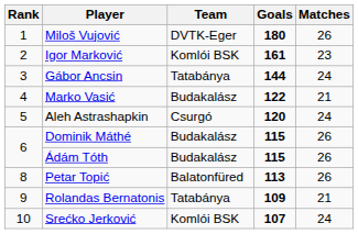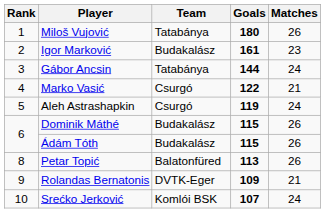 <table class="wikitable" style="text-align:center">
 <tr>
 <th>Rank</th>
 <th>Player</th>
 <th width="100">Team</th>
 <th>Goals</th>
 <th>Matches</th>
 </tr>
 <tr>
 <td rowspan="1">1</td>
 <td align="left"> <a href='#'>Miloš Vujović</a></td>
-<td align="left">DVTK-Eger</td>
+<td align="left">Tatabánya</td>
 <td><strong>180</strong></td>
 <td>26</td>
 </tr>
 <tr>
 <td rowspan="1">2</td>
 <td align="left"> <a href='#'>Igor Marković</a></td>
-<td align="left">Komlói BSK</td>
+<td align="left">Budakalász</td>
 <td><strong>161</strong></td>
 <td>23</td>
 </tr>
 <tr>
 <td rowspan="1">3</td>
 <td align="left"> <a href='#'>Gábor Ancsin</a></td>
 <td align="left">Tatabánya</td>
 <td><strong>144</strong></td>
 <td>24</td>
 </tr>
 <tr>
 <td rowspan="1">4</td>
 <td align="left"> <a href='#'>Marko Vasić</a></td>
-<td align="left">Budakalász</td>
+<td align="left">Csurgó</td>
 <td><strong>122</strong></td>
 <td>21</td>
 </tr>
 <tr>
 <td rowspan="1">5</td>
 <td align="left"> Aleh Astrashapkin</td>
 <td align="left">Csurgó</td>
-<td><strong>120</strong></td>
+<td><strong>119</strong></td>
 <td>24</td>
 </tr>
 <tr>
 <td rowspan="2">6</td>
 <td align="left"> <a href='#'>Dominik Máthé</a></td>
 <td align="left">Budakalász</td>
 <td><strong>115</strong></td>
 <td>26</td>
 </tr>
 <tr>
 <td align="left"> <a href='#'>Ádám Tóth</a></td>
 <td align="left">Budakalász</td>
 <td><strong>115</strong></td>
 <td>26</td>
 </tr>
 <tr>
 <td rowspan="1">8</td>
 <td align="left"> <a href='#'>Petar Topić</a></td>
 <td align="left">Balatonfüred</td>
 <td><strong>113</strong></td>
 <td>26</td>
 </tr>
 <tr>
 <td rowspan="1">9</td>
 <td align="left"> <a href='#'>Rolandas Bernatonis</a></td>
-<td align="left">Tatabánya</td>
+<td align="left">DVTK-Eger</td>
 <td><strong>109</strong></td>
 <td>21</td>
 </tr>
 <tr>
 <td rowspan="1">10</td>
 <td align="left"> <a href='#'>Srećko Jerković</a></td>
 <td align="left">Komlói BSK</td>
 <td><strong>107</strong></td>
 <td>24</td>
 </tr>
 </table>
